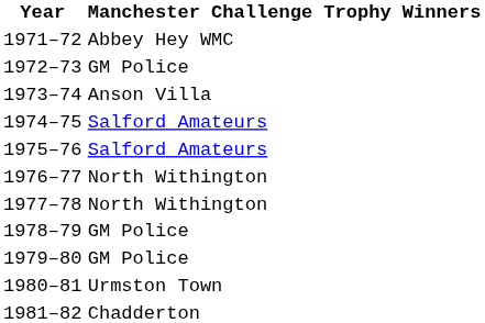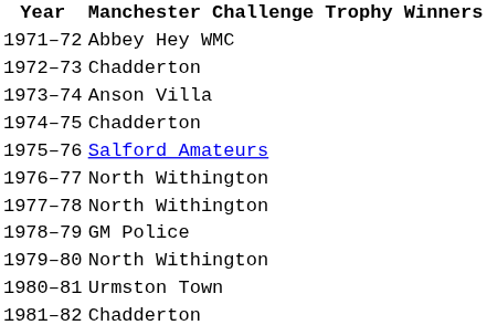 <table>
 <tr>
 <th>Year</th>
 <th>Manchester Challenge Trophy Winners</th>
 </tr>
 <tr>
 <td>1971–72</td>
 <td>Abbey Hey WMC</td>
 </tr>
 <tr>
 <td>1972–73</td>
-<td>GM Police</td>
+<td>Chadderton</td>
 </tr>
 <tr>
 <td>1973–74</td>
 <td>Anson Villa</td>
 </tr>
 <tr>
 <td>1974–75</td>
-<td><a href='#'>Salford Amateurs</a></td>
+<td>Chadderton</td>
 </tr>
 <tr>
 <td>1975–76</td>
 <td><a href='#'>Salford Amateurs</a></td>
 </tr>
 <tr>
 <td>1976–77</td>
 <td>North Withington</td>
 </tr>
 <tr>
 <td>1977–78</td>
 <td>North Withington</td>
 </tr>
 <tr>
 <td>1978–79</td>
 <td>GM Police</td>
 </tr>
 <tr>
 <td>1979–80</td>
-<td>GM Police</td>
+<td>North Withington</td>
 </tr>
 <tr>
 <td>1980–81</td>
 <td>Urmston Town</td>
 </tr>
 <tr>
 <td>1981–82</td>
 <td>Chadderton</td>
 </tr>
 </table>
